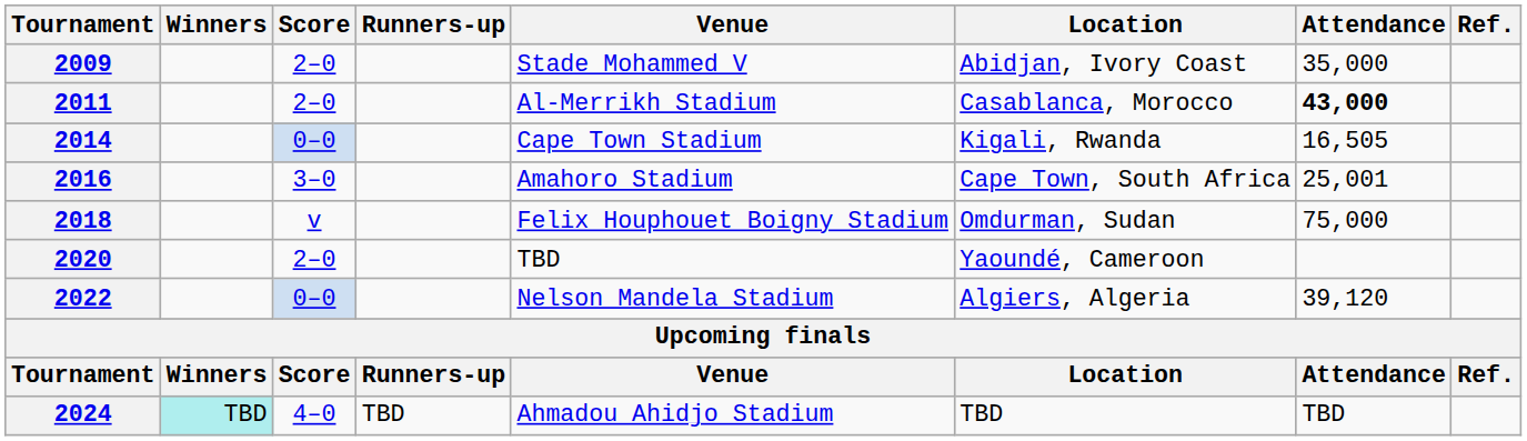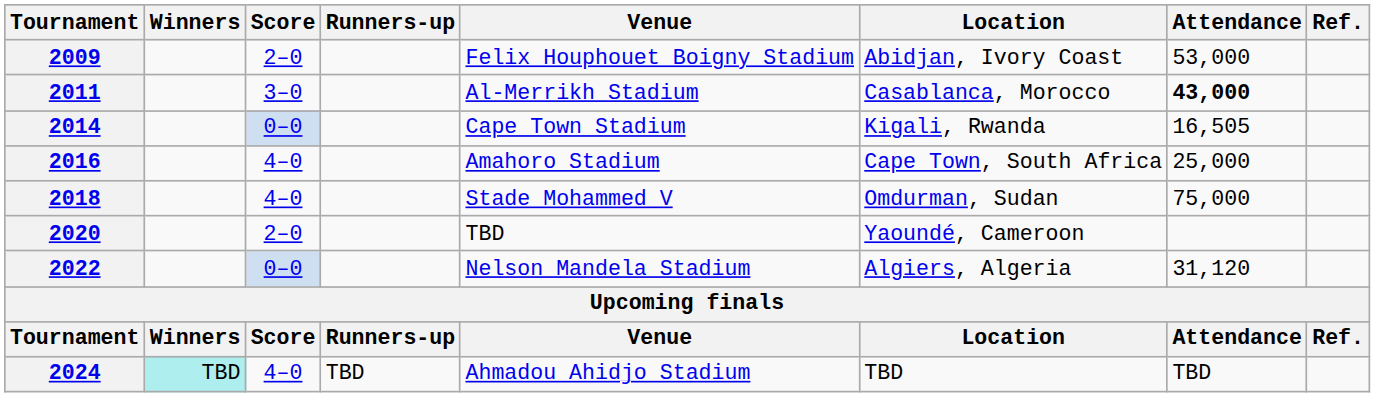 <table class="sortable wikitable plainrowheaders">
 <tr>
 <th scope="col">Tournament</th>
 <th scope="col">Winners</th>
 <th scope="col">Score</th>
 <th scope="col">Runners-up</th>
 <th scope="col">Venue</th>
 <th scope="col">Location</th>
 <th scope="col">Attendance</th>
 <th scope="col" class="unsortable">Ref.</th>
 </tr>
 <tr>
 <th scope="row" style="text-align:center"><a href='#'>2009</a></th>
 <td style="text-align:right"></td>
 <td style="text-align:center"><a href='#'>2–0</a></td>
 <td></td>
-<td><a href='#'>Stade Mohammed V</a></td>
+<td><a href='#'>Felix Houphouet Boigny Stadium</a></td>
 <td><a href='#'>Abidjan</a>, Ivory Coast</td>
-<td>35,000</td>
+<td>53,000</td>
 <td></td>
 </tr>
 <tr>
 <th scope="row" style="text-align:center"><a href='#'>2011</a></th>
 <td style="text-align:right"></td>
-<td style="text-align:center"><a href='#'>2–0</a></td>
+<td style="text-align:center"><a href='#'>3–0</a></td>
 <td></td>
 <td><a href='#'>Al-Merrikh Stadium</a></td>
 <td><a href='#'>Casablanca</a>, Morocco</td>
 <td><strong>43,000</strong></td>
 <td></td>
 </tr>
 <tr>
 <th scope="row" style="text-align:center"><a href='#'>2014</a></th>
 <td style="text-align:right"></td>
 <td style="text-align:center; background:#cedff2"><a href='#'>0–0</a><br></td>
 <td></td>
 <td><a href='#'>Cape Town Stadium</a></td>
 <td><a href='#'>Kigali</a>, Rwanda</td>
 <td>16,505</td>
 <td></td>
 </tr>
 <tr>
 <th scope="row" style="text-align:center"><a href='#'>2016</a></th>
 <td style="text-align:right"></td>
-<td style="text-align:center"><a href='#'>3–0</a></td>
+<td style="text-align:center"><a href='#'>4–0</a></td>
 <td></td>
 <td><a href='#'>Amahoro Stadium</a></td>
 <td><a href='#'>Cape Town</a>, South Africa</td>
-<td>25,001</td>
+<td>25,000</td>
 <td></td>
 </tr>
 <tr>
 <th scope="row" style="text-align:center"><a href='#'>2018</a></th>
 <td style="text-align:right"></td>
-<td style="text-align:center"><a href='#'>v</a></td>
+<td style="text-align:center"><a href='#'>4–0</a></td>
 <td></td>
-<td><a href='#'>Felix Houphouet Boigny Stadium</a></td>
+<td><a href='#'>Stade Mohammed V</a></td>
 <td><a href='#'>Omdurman</a>, Sudan</td>
 <td>75,000</td>
 <td></td>
 </tr>
 <tr>
 <th scope="row" style="text-align:center"><a href='#'>2020</a></th>
 <td style="text-align:right"></td>
 <td style="text-align:center"><a href='#'>2–0</a></td>
 <td></td>
 <td>TBD</td>
 <td><a href='#'>Yaoundé</a>, Cameroon</td>
 <td></td>
 <td></td>
 </tr>
 <tr>
 <th scope="row" style="text-align:center"><a href='#'>2022</a></th>
 <td style="text-align:right"></td>
 <td style="text-align:center; background:#cedff2"><a href='#'>0–0</a><br></td>
 <td></td>
 <td><a href='#'>Nelson Mandela Stadium</a></td>
 <td><a href='#'>Algiers</a>, Algeria</td>
-<td>39,120</td>
+<td>31,120</td>
 <td></td>
 </tr>
 <tr>
 <th colspan="8"><strong>Upcoming finals</strong></th>
 </tr>
 <tr>
 <th>Tournament</th>
 <th>Winners</th>
 <th>Score</th>
 <th>Runners-up</th>
 <th>Venue</th>
 <th>Location</th>
 <th>Attendance</th>
 <th>Ref.</th>
 </tr>
 <tr>
 <th scope="row" style="text-align:center"><a href='#'>2024</a></th>
 <td style="background: paleturquoise; text-align:right">TBD</td>
 <td style="text-align:center"><a href='#'>4–0</a></td>
 <td>TBD</td>
 <td><a href='#'>Ahmadou Ahidjo Stadium</a></td>
 <td>TBD</td>
 <td>TBD</td>
 <td></td>
 </tr>
 </table>
